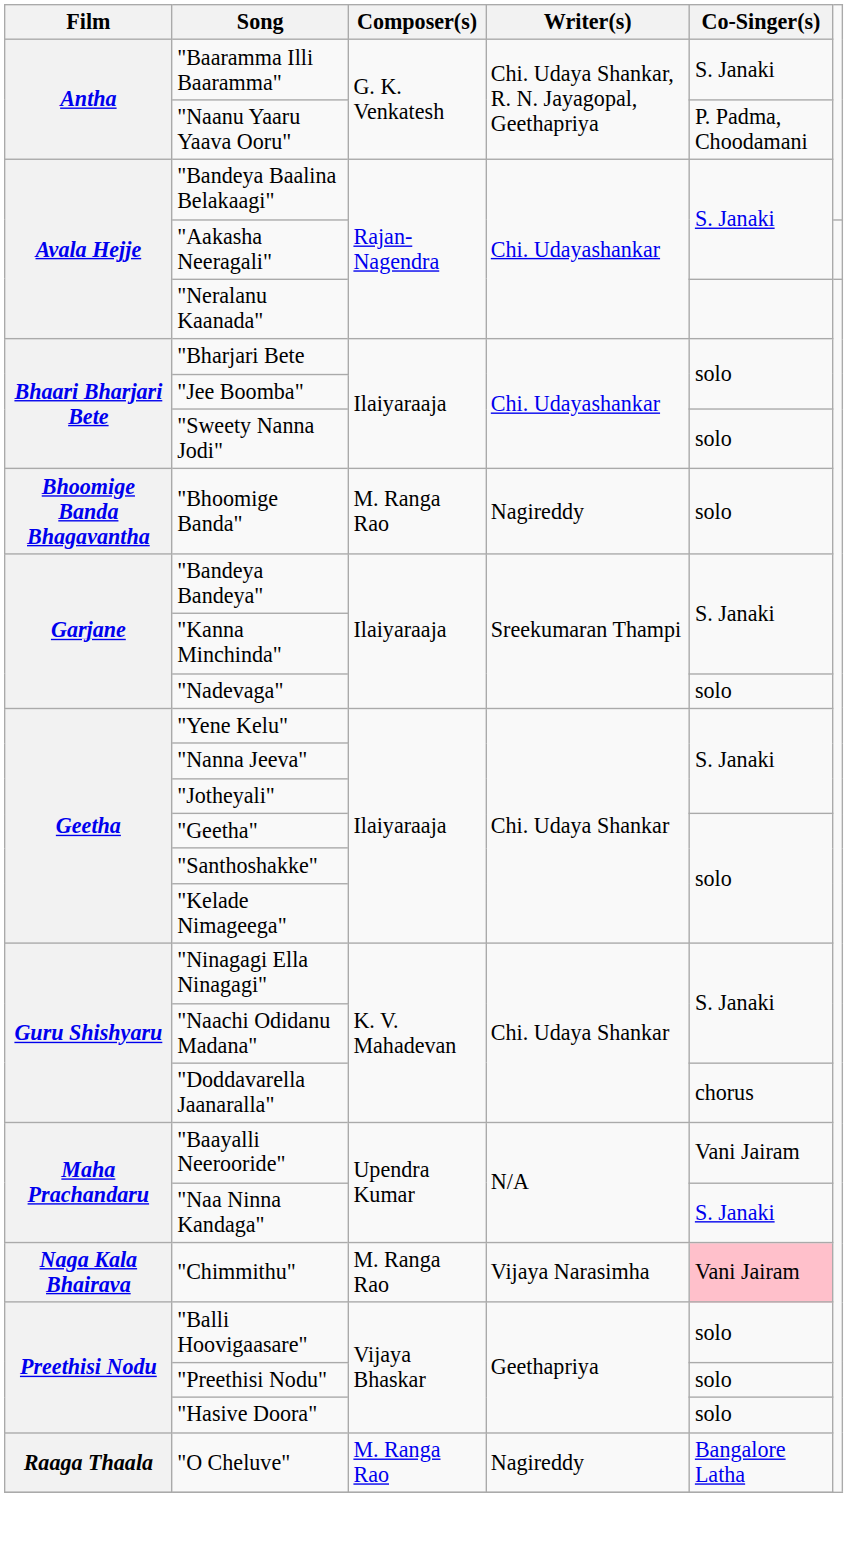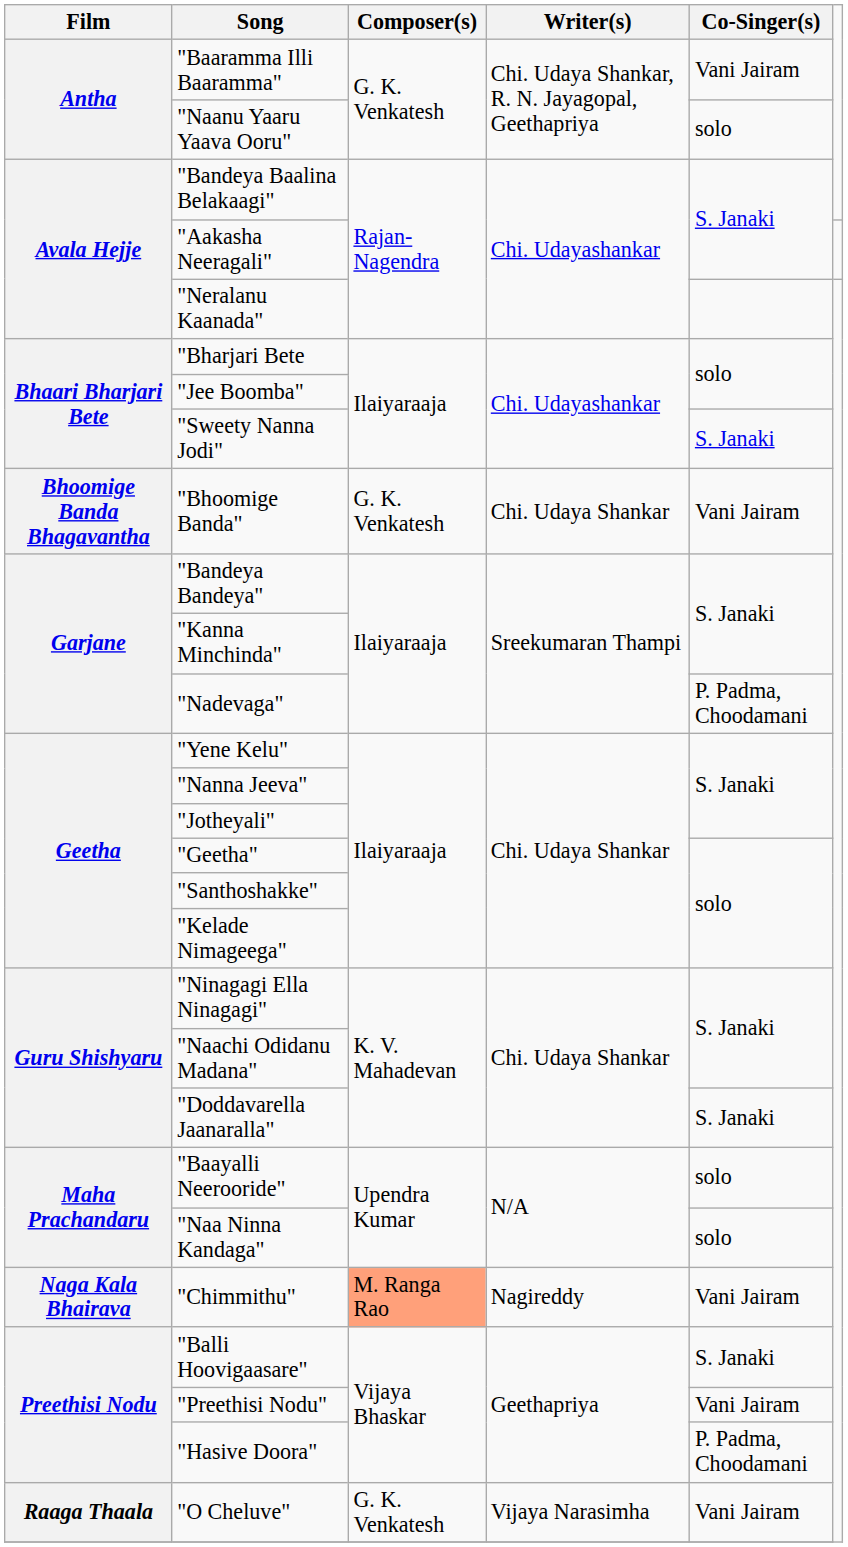 <table class="wikitable">
 <tr>
 <th>Film</th>
 <th>Song</th>
 <th>Composer(s)</th>
 <th>Writer(s)</th>
 <th>Co-Singer(s)</th>
 </tr>
 <tr>
 <th Rowspan=2><em><a href='#'>Antha</a></em></th>
 <td>"Baaramma Illi Baaramma"</td>
 <td rowspan=2>G. K. Venkatesh</td>
 <td rowspan=2>Chi. Udaya Shankar, R. N. Jayagopal, Geethapriya</td>
-<td>S. Janaki</td>
+<td>Vani Jairam</td>
 </tr>
 <tr>
 <td>"Naanu Yaaru Yaava Ooru"</td>
-<td>P. Padma, Choodamani</td>
+<td>solo</td>
 </tr>
 <tr>
 <th Rowspan=3><em><a href='#'>Avala Hejje</a></em></th>
 <td>"Bandeya Baalina Belakaagi"</td>
 <td Rowspan=3><a href='#'>Rajan-Nagendra</a></td>
 <td Rowspan=3><a href='#'>Chi. Udayashankar</a></td>
 <td Rowspan=2><a href='#'>S. Janaki</a></td>
 </tr>
 <tr>
 <td>"Aakasha Neeragali"</td>
 <td></td>
 </tr>
 <tr>
 <td>"Neralanu Kaanada"</td>
 <td></td>
 </tr>
 <tr>
 <th Rowspan=3><em><a href='#'>Bhaari Bharjari Bete</a></em></th>
 <td>"Bharjari Bete</td>
 <td rowspan=3>Ilaiyaraaja</td>
 <td rowspan=3><a href='#'>Chi. Udayashankar</a></td>
 <td rowspan=2>solo</td>
 </tr>
 <tr>
 <td>"Jee Boomba"</td>
 </tr>
 <tr>
 <td>"Sweety Nanna Jodi"</td>
-<td>solo</td>
+<td><a href='#'>S. Janaki</a></td>
 </tr>
 <tr>
 <th Rowspan=><em><a href='#'>Bhoomige Banda Bhagavantha</a></em></th>
 <td>"Bhoomige Banda"</td>
-<td>M. Ranga Rao</td>
-<td>Nagireddy</td>
-<td>solo</td>
+<td rowspan=>G. K. Venkatesh</td>
+<td rowspan=>Chi. Udaya Shankar</td>
+<td rowspan=>Vani Jairam</td>
 </tr>
 <tr>
 <th Rowspan=3><em><a href='#'>Garjane</a></em></th>
 <td>"Bandeya Bandeya"</td>
 <td rowspan=3>Ilaiyaraaja</td>
 <td rowspan=3>Sreekumaran Thampi</td>
 <td rowspan=2>S. Janaki</td>
 </tr>
 <tr>
 <td>"Kanna Minchinda"</td>
 </tr>
 <tr>
 <td>"Nadevaga"</td>
-<td>solo</td>
+<td>P. Padma, Choodamani</td>
 </tr>
 <tr>
 <th Rowspan=6><em><a href='#'>Geetha</a></em></th>
 <td>"Yene Kelu"</td>
 <td rowspan=6>Ilaiyaraaja</td>
 <td rowspan=6>Chi. Udaya Shankar</td>
 <td rowspan=3>S. Janaki</td>
 </tr>
 <tr>
 <td>"Nanna Jeeva"</td>
 </tr>
 <tr>
 <td>"Jotheyali"</td>
 </tr>
 <tr>
 <td>"Geetha"</td>
 <td rowspan=3>solo</td>
 </tr>
 <tr>
 <td>"Santhoshakke"</td>
 </tr>
 <tr>
 <td>"Kelade Nimageega"</td>
 </tr>
 <tr>
 <th Rowspan=3><em><a href='#'>Guru Shishyaru</a></em></th>
 <td>"Ninagagi Ella Ninagagi"</td>
 <td Rowspan=3>K. V. Mahadevan</td>
 <td rowspan=3>Chi. Udaya Shankar</td>
 <td rowspan=2>S. Janaki</td>
 </tr>
 <tr>
 <td>"Naachi Odidanu Madana"</td>
 </tr>
 <tr>
 <td>"Doddavarella Jaanaralla"</td>
-<td>chorus</td>
+<td>S. Janaki</td>
 </tr>
 <tr>
 <th rowspan=2><em><a href='#'>Maha Prachandaru</a></em></th>
 <td>"Baayalli Neerooride"</td>
 <td rowspan=2>Upendra Kumar</td>
 <td rowspan=2>N/A</td>
-<td>Vani Jairam</td>
+<td>solo</td>
 </tr>
 <tr>
 <td>"Naa Ninna Kandaga"</td>
-<td><a href='#'>S. Janaki</a></td>
+<td>solo</td>
 </tr>
 <tr>
 <th><em><a href='#'>Naga Kala Bhairava</a></em></th>
 <td>"Chimmithu"</td>
-<td>M. Ranga Rao</td>
-<td>Vijaya Narasimha</td>
-<td style="background: pink;">Vani Jairam</td>
+<td style="background: lightsalmon;">M. Ranga Rao</td>
+<td>Nagireddy</td>
+<td>Vani Jairam</td>
 </tr>
 <tr>
 <th Rowspan=3><em><a href='#'>Preethisi Nodu</a></em></th>
 <td>"Balli Hoovigaasare"</td>
 <td rowspan=3>Vijaya Bhaskar</td>
 <td rowspan=3>Geethapriya</td>
-<td>solo</td>
+<td>S. Janaki</td>
 </tr>
 <tr>
 <td>"Preethisi Nodu"</td>
-<td>solo</td>
+<td>Vani Jairam</td>
 </tr>
 <tr>
 <td>"Hasive Doora"</td>
-<td>solo</td>
+<td>P. Padma, Choodamani</td>
 </tr>
 <tr>
 <th><em>Raaga Thaala</em></th>
 <td>"O Cheluve"</td>
-<td><a href='#'>M. Ranga Rao</a></td>
-<td>Nagireddy</td>
-<td><a href='#'>Bangalore Latha</a></td>
+<td rowspan=>G. K. Venkatesh</td>
+<td>Vijaya Narasimha</td>
+<td>Vani Jairam</td>
 </tr>
 <tr>
 </tr>
 </table>
